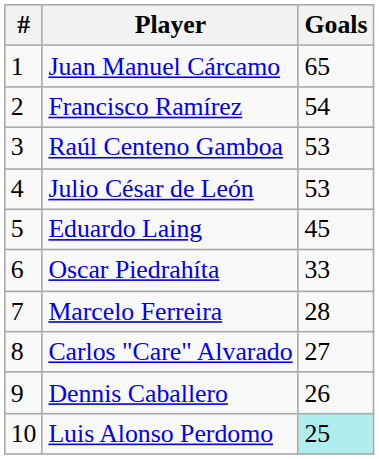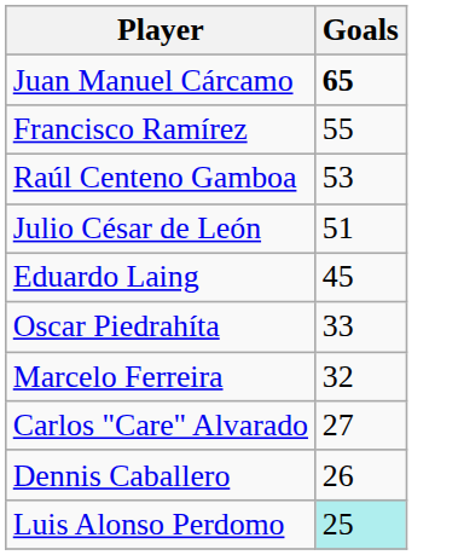 <table class="wikitable">
 <tr>
-<th>#</th>
 <th>Player</th>
 <th>Goals</th>
 </tr>
 <tr>
-<td>1</td>
 <td> <a href='#'>Juan Manuel Cárcamo</a></td>
-<td>65</td>
+<td><strong>65</strong></td>
 </tr>
 <tr>
-<td>2</td>
 <td> <a href='#'>Francisco Ramírez</a></td>
-<td>54</td>
+<td>55</td>
 </tr>
 <tr>
-<td>3</td>
 <td> <a href='#'>Raúl Centeno Gamboa</a></td>
 <td>53</td>
 </tr>
 <tr>
-<td>4</td>
 <td> <a href='#'>Julio César de León</a></td>
-<td>53</td>
+<td>51</td>
 </tr>
 <tr>
-<td>5</td>
 <td> <a href='#'>Eduardo Laing</a></td>
 <td>45</td>
 </tr>
 <tr>
-<td>6</td>
 <td> <a href='#'>Oscar Piedrahíta</a></td>
 <td>33</td>
 </tr>
 <tr>
-<td>7</td>
 <td> <a href='#'>Marcelo Ferreira</a></td>
-<td>28</td>
+<td>32</td>
 </tr>
 <tr>
-<td>8</td>
 <td> <a href='#'>Carlos "Care" Alvarado</a></td>
 <td>27</td>
 </tr>
 <tr>
-<td>9</td>
 <td> <a href='#'>Dennis Caballero</a></td>
 <td>26</td>
 </tr>
 <tr>
-<td>10</td>
 <td> <a href='#'>Luis Alonso Perdomo</a></td>
 <td style="background: paleturquoise;">25</td>
 </tr>
 </table>
